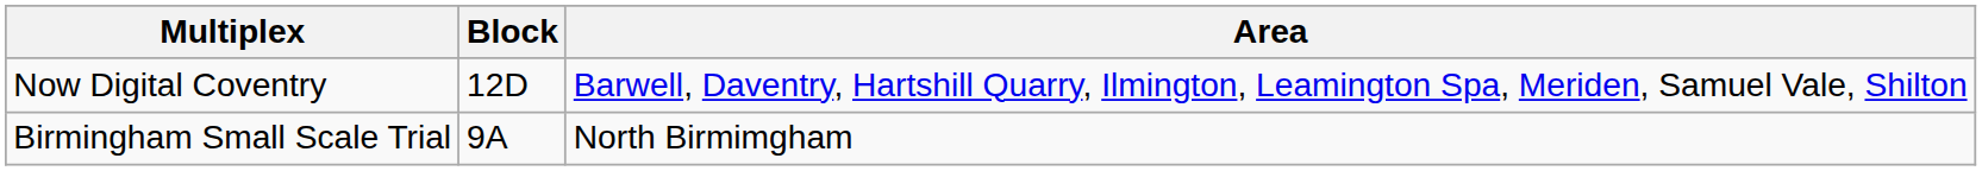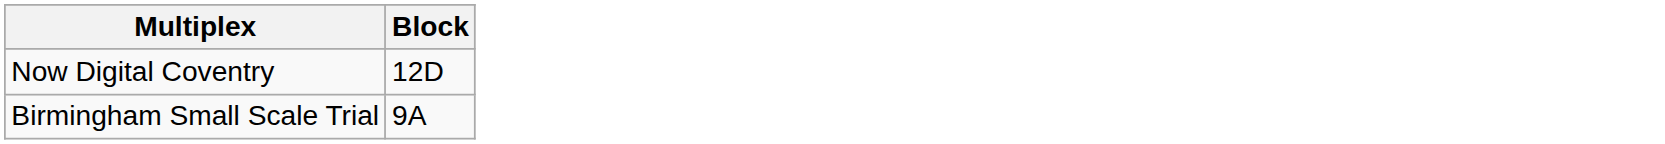 <table class="wikitable">
 <tr>
 <th>Multiplex</th>
 <th>Block</th>
-<th>Area</th>
 </tr>
 <tr>
 <td>Now Digital Coventry</td>
 <td>12D</td>
-<td><a href='#'>Barwell</a>, <a href='#'>Daventry</a>, <a href='#'>Hartshill Quarry</a>, <a href='#'>Ilmington</a>, <a href='#'>Leamington Spa</a>, <a href='#'>Meriden</a>, Samuel Vale, <a href='#'>Shilton</a></td>
 </tr>
 <tr>
 <td>Birmingham Small Scale Trial</td>
 <td>9A</td>
-<td>North Birmimgham</td>
 </tr>
 </table>
